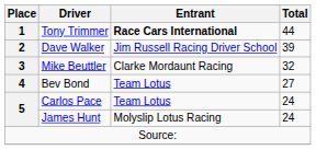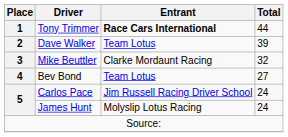 <table class="wikitable" style="font-size: 90%;">
 <tr>
 <th>Place</th>
 <th>Driver</th>
 <th>Entrant</th>
 <th>Total</th>
 </tr>
 <tr>
 <th>1</th>
 <td> <a href='#'>Tony Trimmer</a></td>
 <td><strong>Race Cars International</strong></td>
 <td>44</td>
 </tr>
 <tr>
 <th>2</th>
 <td> <a href='#'>Dave Walker</a></td>
-<td><a href='#'>Jim Russell Racing Driver School</a></td>
+<td><a href='#'>Team Lotus</a></td>
 <td>39</td>
 </tr>
 <tr>
 <th>3</th>
 <td> <a href='#'>Mike Beuttler</a></td>
 <td>Clarke Mordaunt Racing</td>
 <td>32</td>
 </tr>
 <tr>
 <th>4</th>
 <td> Bev Bond</td>
 <td><a href='#'>Team Lotus</a></td>
 <td>27</td>
 </tr>
 <tr>
 <th rowspan=2>5</th>
 <td> <a href='#'>Carlos Pace</a></td>
-<td><a href='#'>Team Lotus</a></td>
+<td><a href='#'>Jim Russell Racing Driver School</a></td>
 <td>24</td>
 </tr>
 <tr>
 <td> <a href='#'>James Hunt</a></td>
 <td>Molyslip Lotus Racing</td>
 <td>24</td>
 </tr>
 <tr>
 <td colspan=4 align=center>Source:</td>
 </tr>
 <tr>
 </tr>
 </table>
